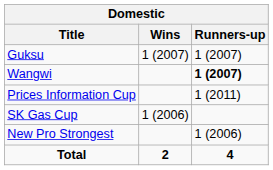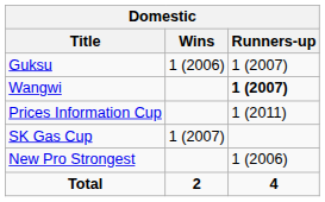 <table class="wikitable">
 <tr>
 <th colspan=3>Domestic</th>
 </tr>
 <tr>
 <th>Title</th>
 <th>Wins</th>
 <th>Runners-up</th>
 </tr>
 <tr>
 <td><a href='#'>Guksu</a></td>
-<td>1 (2007)</td>
+<td>1 (2006)</td>
 <td>1 (2007)</td>
 </tr>
 <tr>
 <td><a href='#'>Wangwi</a></td>
 <td></td>
 <td><strong>1 (2007)</strong></td>
 </tr>
 <tr>
 <td><a href='#'>Prices Information Cup</a></td>
 <td></td>
 <td>1 (2011)</td>
 </tr>
 <tr>
 <td><a href='#'>SK Gas Cup</a></td>
-<td>1 (2006)</td>
+<td>1 (2007)</td>
 <td></td>
 </tr>
 <tr>
 <td><a href='#'>New Pro Strongest</a></td>
 <td></td>
 <td>1 (2006)</td>
 </tr>
 <tr align="center">
 <td><strong>Total</strong></td>
 <td><strong>2</strong></td>
 <td><strong>4</strong></td>
 </tr>
 </table>
